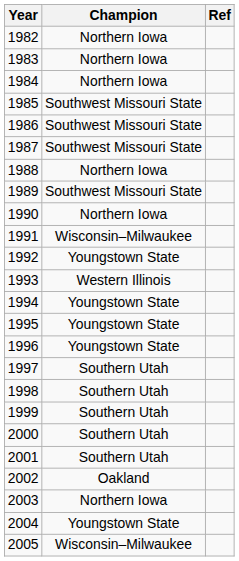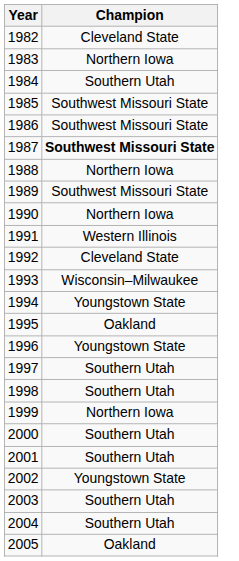 <table class="wikitable" style="text-align:center;" cellspacing="2">
 <tr>
 <th>Year</th>
 <th>Champion</th>
-<th>Ref</th>
 </tr>
 <tr>
 <td>1982</td>
-<td>Northern Iowa</td>
-<td></td>
+<td>Cleveland State</td>
 </tr>
 <tr>
 <td>1983</td>
 <td>Northern Iowa</td>
-<td></td>
 </tr>
 <tr>
 <td>1984</td>
-<td>Northern Iowa</td>
-<td></td>
+<td>Southern Utah</td>
 </tr>
 <tr>
 <td>1985</td>
 <td>Southwest Missouri State</td>
-<td></td>
 </tr>
 <tr>
 <td>1986</td>
 <td>Southwest Missouri State</td>
-<td></td>
 </tr>
 <tr>
 <td>1987</td>
-<td>Southwest Missouri State</td>
-<td></td>
+<td><strong>Southwest Missouri State</strong></td>
 </tr>
 <tr>
 <td>1988</td>
 <td>Northern Iowa</td>
-<td></td>
 </tr>
 <tr>
 <td>1989</td>
 <td>Southwest Missouri State</td>
-<td></td>
 </tr>
 <tr>
 <td>1990</td>
 <td>Northern Iowa</td>
-<td></td>
 </tr>
 <tr>
 <td>1991</td>
-<td>Wisconsin–Milwaukee</td>
-<td></td>
+<td>Western Illinois</td>
 </tr>
 <tr>
 <td>1992</td>
-<td>Youngstown State</td>
-<td></td>
+<td>Cleveland State</td>
 </tr>
 <tr>
 <td>1993</td>
-<td>Western Illinois</td>
-<td></td>
+<td>Wisconsin–Milwaukee</td>
 </tr>
 <tr>
 <td>1994</td>
 <td>Youngstown State</td>
-<td></td>
 </tr>
 <tr>
 <td>1995</td>
-<td>Youngstown State</td>
-<td></td>
+<td>Oakland</td>
 </tr>
 <tr>
 <td>1996</td>
 <td>Youngstown State</td>
-<td></td>
 </tr>
 <tr>
 <td>1997</td>
 <td>Southern Utah</td>
-<td></td>
 </tr>
 <tr>
 <td>1998</td>
 <td>Southern Utah</td>
-<td></td>
 </tr>
 <tr>
 <td>1999</td>
-<td>Southern Utah</td>
-<td></td>
+<td>Northern Iowa</td>
 </tr>
 <tr>
 <td>2000</td>
 <td>Southern Utah</td>
-<td></td>
 </tr>
 <tr>
 <td>2001</td>
 <td>Southern Utah</td>
-<td></td>
 </tr>
 <tr>
 <td>2002</td>
-<td>Oakland</td>
-<td></td>
+<td>Youngstown State</td>
 </tr>
 <tr>
 <td>2003</td>
-<td>Northern Iowa</td>
-<td></td>
+<td>Southern Utah</td>
 </tr>
 <tr>
 <td>2004</td>
-<td>Youngstown State</td>
-<td></td>
+<td>Southern Utah</td>
 </tr>
 <tr>
 <td>2005</td>
-<td>Wisconsin–Milwaukee</td>
-<td></td>
+<td>Oakland</td>
 </tr>
 </table>
